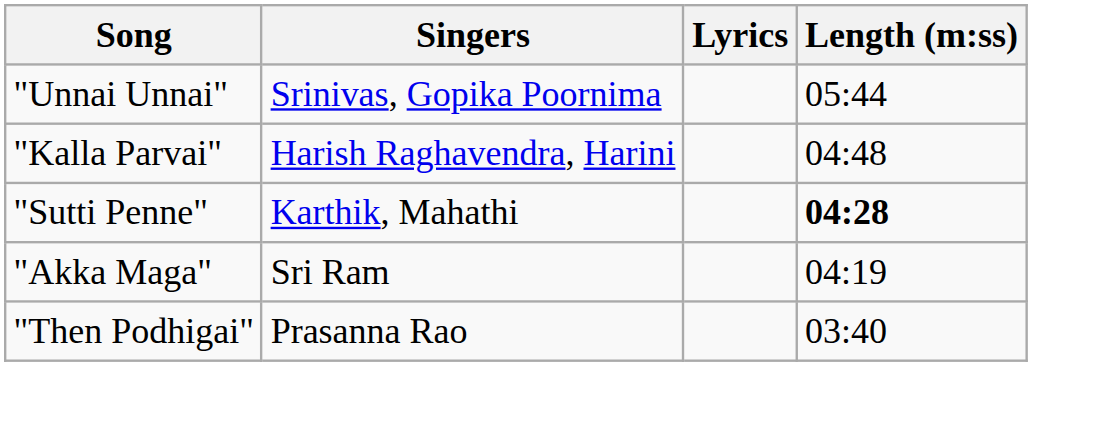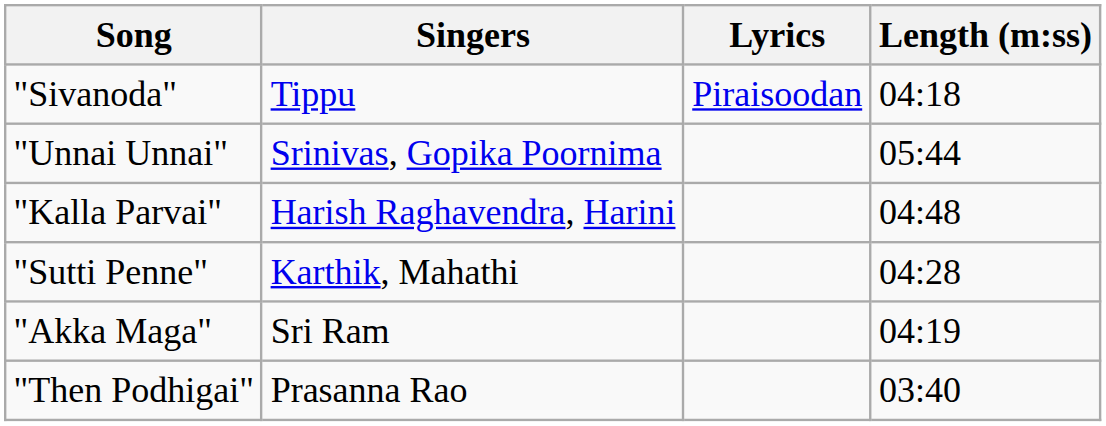 <table class="wikitable" style="font-size:95%;">
 <tr>
 <th>Song</th>
 <th>Singers</th>
 <th>Lyrics</th>
 <th>Length (m:ss)</th>
+</tr>
+<tr>
+<td>"Sivanoda"</td>
+<td><a href='#'>Tippu</a></td>
+<td><a href='#'>Piraisoodan</a></td>
+<td>04:18</td>
 </tr>
 <tr>
 <td>"Unnai Unnai"</td>
 <td><a href='#'>Srinivas</a>, <a href='#'>Gopika Poornima</a></td>
 <td></td>
 <td>05:44</td>
 </tr>
 <tr>
 <td>"Kalla Parvai"</td>
 <td><a href='#'>Harish Raghavendra</a>, <a href='#'>Harini</a></td>
 <td></td>
 <td>04:48</td>
 </tr>
 <tr>
 <td>"Sutti Penne"</td>
 <td><a href='#'>Karthik</a>, Mahathi</td>
 <td></td>
-<td><strong>04:28</strong></td>
+<td>04:28</td>
 </tr>
 <tr>
 <td>"Akka Maga"</td>
 <td>Sri Ram</td>
 <td></td>
 <td>04:19</td>
 </tr>
 <tr>
 <td>"Then Podhigai"</td>
 <td>Prasanna Rao</td>
 <td></td>
 <td>03:40</td>
 </tr>
 </table>
